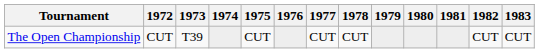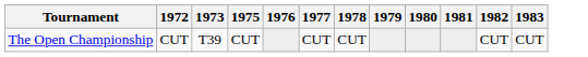 <table class="wikitable" style="font-size:95%;text-align:center;">
 <tr>
 <th>Tournament</th>
 <th>1972</th>
 <th>1973</th>
-<th>1974</th>
 <th>1975</th>
 <th>1976</th>
 <th>1977</th>
 <th>1978</th>
 <th>1979</th>
 <th>1980</th>
 <th>1981</th>
 <th>1982</th>
 <th>1983</th>
 </tr>
 <tr>
 <td align=left><a href='#'>The Open Championship</a></td>
 <td>CUT</td>
 <td>T39</td>
-<td style="background:#eeeeee;"></td>
 <td>CUT</td>
 <td style="background:#eeeeee;"></td>
 <td>CUT</td>
 <td>CUT</td>
 <td style="background:#eeeeee;"></td>
 <td style="background:#eeeeee;"></td>
 <td style="background:#eeeeee;"></td>
 <td>CUT</td>
 <td>CUT</td>
 </tr>
 </table>
